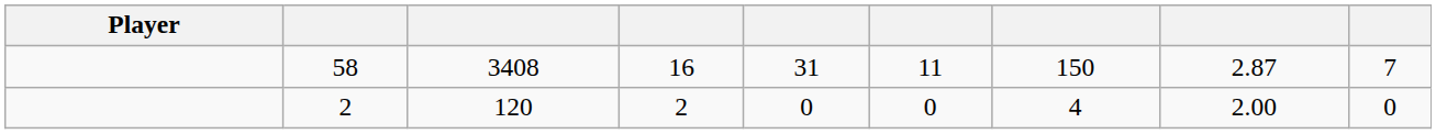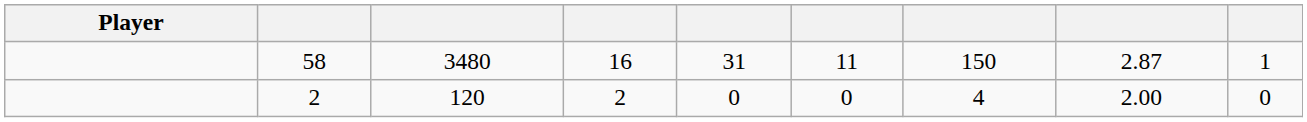 <table class="wikitable sortable" style="width:100%;">
 <tr style="text-align:center; background:#ddd;">
 <th>Player</th>
 <th></th>
 <th></th>
 <th></th>
 <th></th>
 <th></th>
 <th></th>
 <th></th>
 <th></th>
 </tr>
 <tr align=center>
 <td></td>
 <td>58</td>
-<td>3408</td>
+<td>3480</td>
 <td>16</td>
 <td>31</td>
 <td>11</td>
 <td>150</td>
 <td>2.87</td>
-<td>7</td>
+<td>1</td>
 </tr>
 <tr align=center>
 <td></td>
 <td>2</td>
 <td>120</td>
 <td>2</td>
 <td>0</td>
 <td>0</td>
 <td>4</td>
 <td>2.00</td>
 <td>0</td>
 </tr>
 </table>
